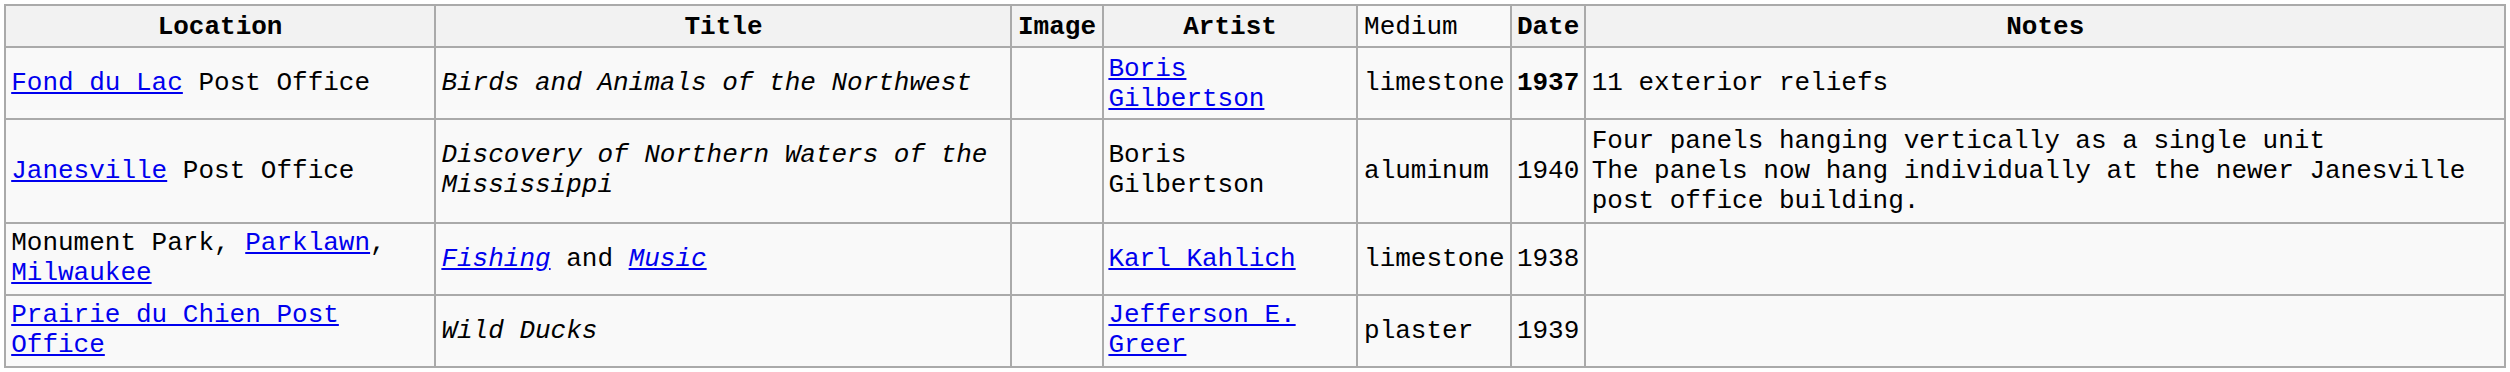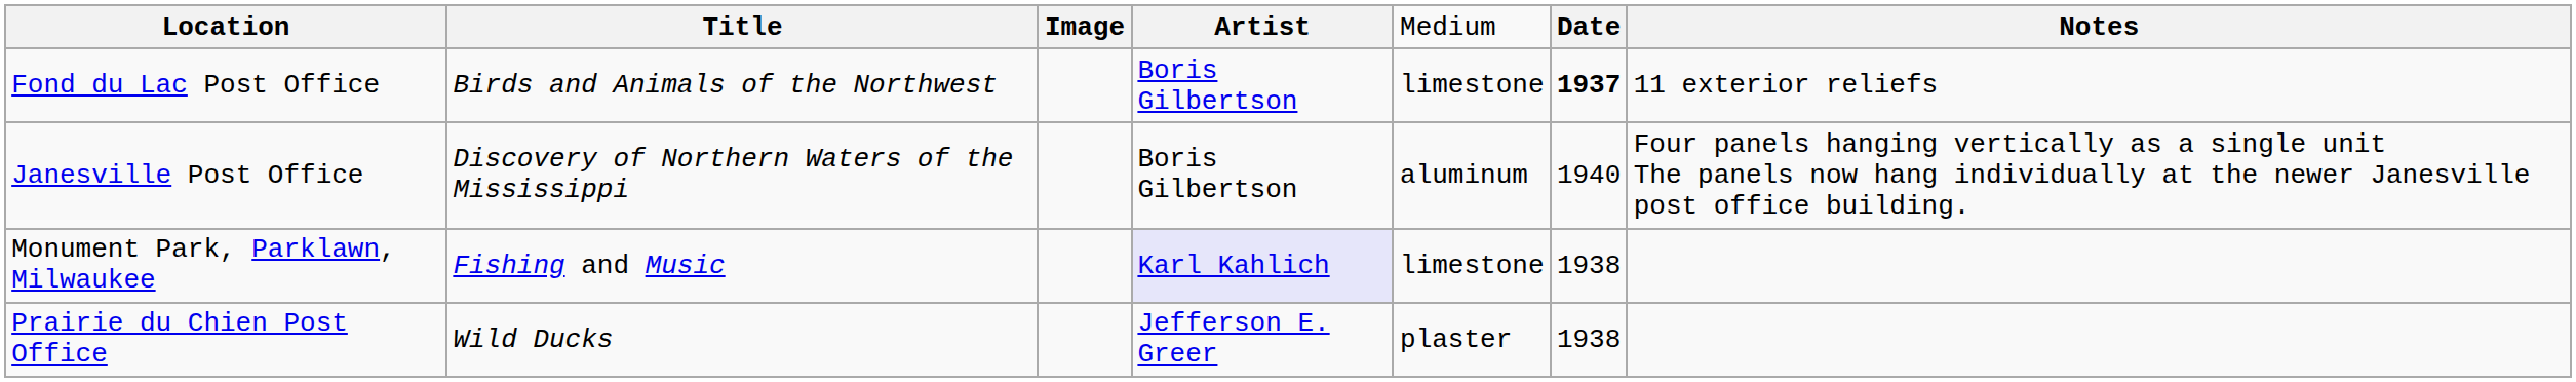 <table class="wikitable sortable">
 <tr>
 <th>Location</th>
 <th>Title</th>
 <th>Image</th>
 <th>Artist</th>
 <td>Medium</td>
 <th>Date</th>
 <th>Notes</th>
 </tr>
 <tr>
 <td><a href='#'>Fond du Lac</a> Post Office</td>
 <td><em>Birds and Animals of the Northwest</em></td>
 <td></td>
 <td><a href='#'>Boris Gilbertson</a></td>
 <td>limestone</td>
 <td><strong>1937</strong></td>
 <td>11 exterior reliefs</td>
 </tr>
 <tr>
 <td><a href='#'>Janesville</a> Post Office</td>
 <td><em>Discovery of Northern Waters of the Mississippi</em></td>
 <td></td>
 <td>Boris Gilbertson</td>
 <td>aluminum</td>
 <td>1940</td>
 <td>Four panels hanging vertically as a single unit<br> The panels now hang individually at the newer Janesville post office building.</td>
 </tr>
 <tr>
 <td>Monument Park, <a href='#'>Parklawn</a>, <a href='#'>Milwaukee</a></td>
 <td><em><a href='#'>Fishing</a></em> and <em><a href='#'>Music</a></em></td>
 <td></td>
-<td><a href='#'>Karl Kahlich</a></td>
+<td style="background: lavender;"><a href='#'>Karl Kahlich</a></td>
 <td>limestone</td>
 <td>1938</td>
 <td></td>
 </tr>
 <tr>
 <td><a href='#'>Prairie du Chien Post Office</a></td>
 <td><em>Wild Ducks</em></td>
 <td></td>
 <td><a href='#'>Jefferson E. Greer</a></td>
 <td>plaster</td>
-<td>1939</td>
+<td>1938</td>
 <td></td>
 </tr>
 <tr>
 </tr>
 </table>
